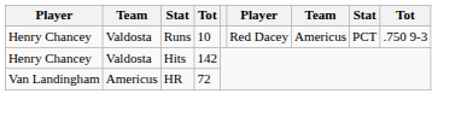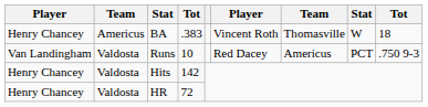 <table class="wikitable">
 <tr>
 <th>Player</th>
 <th>Team</th>
 <th>Stat</th>
 <th>Tot</th>
 <th></th>
 <th>Player</th>
 <th>Team</th>
 <th>Stat</th>
 <th>Tot</th>
 </tr>
 <tr>
 <td>Henry Chancey</td>
+<td>Americus</td>
+<td>BA</td>
+<td>.383</td>
+<td></td>
+<td>Vincent Roth</td>
+<td>Thomasville</td>
+<td>W</td>
+<td>18</td>
+</tr>
+<tr>
+<td>Van Landingham</td>
 <td>Valdosta</td>
 <td>Runs</td>
 <td>10</td>
 <td></td>
 <td>Red Dacey</td>
 <td>Americus</td>
 <td>PCT</td>
 <td>.750 9-3</td>
 </tr>
 <tr>
 <td>Henry Chancey</td>
 <td>Valdosta</td>
 <td>Hits</td>
 <td>142</td>
 </tr>
 <tr>
-<td>Van Landingham</td>
-<td>Americus</td>
+<td>Henry Chancey</td>
+<td>Valdosta</td>
 <td>HR</td>
 <td>72</td>
 </tr>
 </table>
